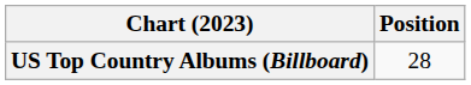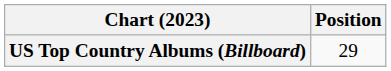 <table class="wikitable plainrowheaders" style="text-align:center">
 <tr>
 <th scope="col">Chart (2023)</th>
 <th scope="col">Position</th>
 </tr>
 <tr>
 <th scope="row">US Top Country Albums (<em>Billboard</em>)</th>
-<td>28</td>
+<td>29</td>
 </tr>
 </table>
